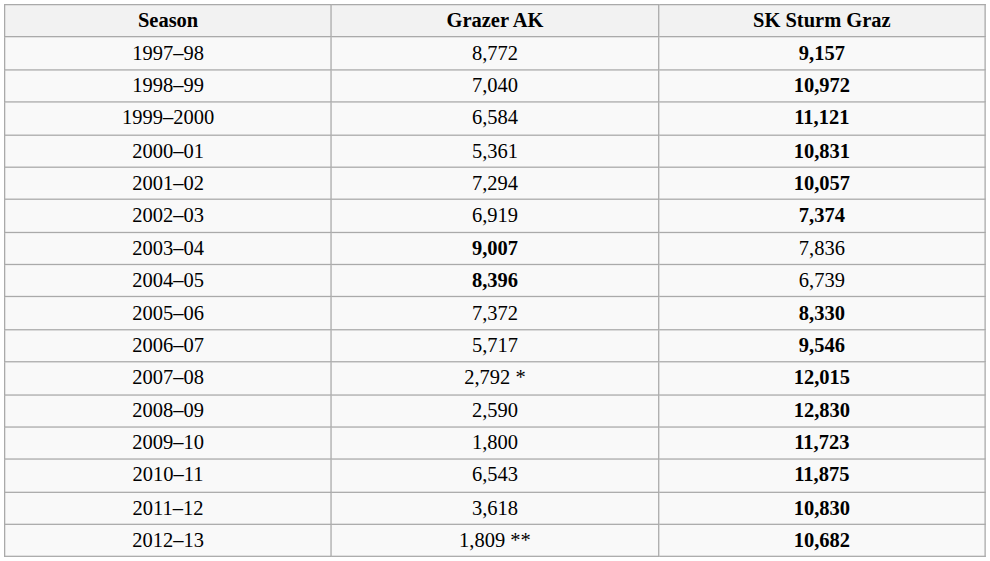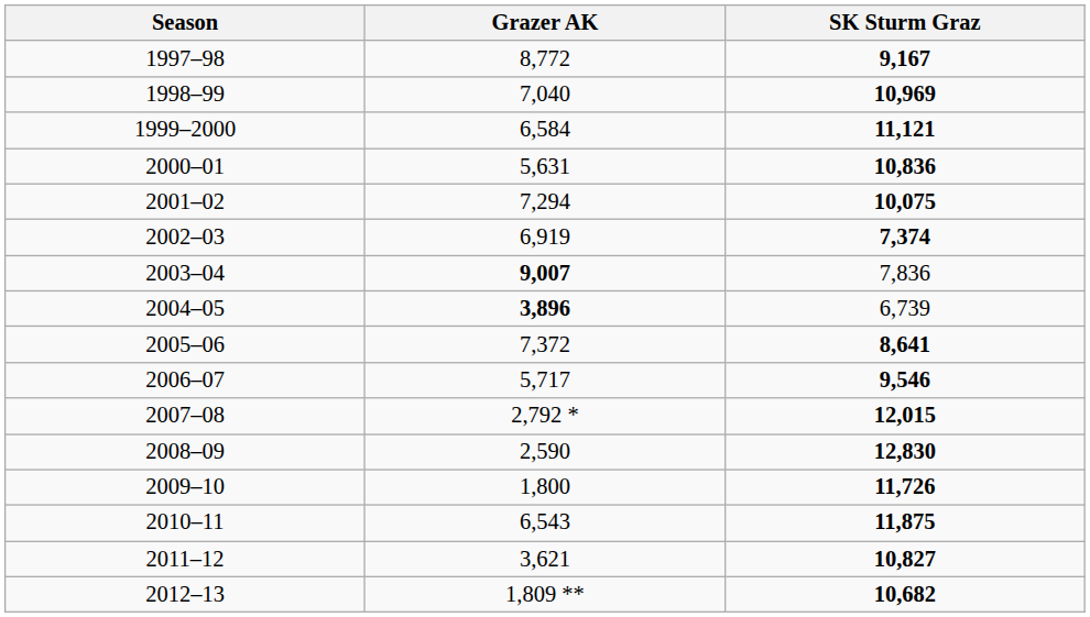 <table class="wikitable" style="text-align: center width=45%">
 <tr>
 <th style="width:15%;"><strong>Season</strong></th>
 <th style="width:15%;"><strong>Grazer AK</strong></th>
 <th style="width:15%;"><strong>SK Sturm Graz</strong></th>
 </tr>
 <tr>
 <td align=center>1997–98</td>
 <td align=center>8,772</td>
-<td align=center><strong>9,157</strong></td>
+<td align=center><strong>9,167</strong></td>
 </tr>
 <tr>
 <td align=center>1998–99</td>
 <td align=center>7,040</td>
-<td align=center><strong>10,972</strong></td>
+<td align=center><strong>10,969</strong></td>
 </tr>
 <tr>
 <td align=center>1999–2000</td>
 <td align=center>6,584</td>
 <td align=center><strong>11,121</strong></td>
 </tr>
 <tr>
 <td align=center>2000–01</td>
-<td align=center>5,361</td>
-<td align=center><strong>10,831</strong></td>
+<td align=center>5,631</td>
+<td align=center><strong>10,836</strong></td>
 </tr>
 <tr>
 <td align=center>2001–02</td>
 <td align=center>7,294</td>
-<td align=center><strong>10,057</strong></td>
+<td align=center><strong>10,075</strong></td>
 </tr>
 <tr>
 <td align=center>2002–03</td>
 <td align=center>6,919</td>
 <td align=center><strong>7,374</strong></td>
 </tr>
 <tr>
 <td align=center>2003–04</td>
 <td align=center><strong>9,007</strong></td>
 <td align=center>7,836</td>
 </tr>
 <tr>
 <td align=center>2004–05</td>
-<td align=center><strong>8,396</strong></td>
+<td align=center><strong>3,896</strong></td>
 <td align=center>6,739</td>
 </tr>
 <tr>
 <td align=center>2005–06</td>
 <td align=center>7,372</td>
-<td align=center><strong>8,330</strong></td>
+<td align=center><strong>8,641</strong></td>
 </tr>
 <tr>
 <td align=center>2006–07</td>
 <td align=center>5,717</td>
 <td align=center><strong>9,546</strong></td>
 </tr>
 <tr>
 <td align=center>2007–08</td>
 <td align=center>2,792 *</td>
 <td align=center><strong>12,015</strong></td>
 </tr>
 <tr>
 <td align=center>2008–09</td>
 <td align=center>2,590</td>
 <td align=center><strong>12,830</strong></td>
 </tr>
 <tr>
 <td align=center>2009–10</td>
 <td align=center>1,800</td>
-<td align=center><strong>11,723</strong></td>
+<td align=center><strong>11,726</strong></td>
 </tr>
 <tr>
 <td align=center>2010–11</td>
 <td align=center>6,543</td>
 <td align=center><strong>11,875</strong></td>
 </tr>
 <tr>
 <td align=center>2011–12</td>
-<td align=center>3,618</td>
-<td align=center><strong>10,830</strong></td>
+<td align=center>3,621</td>
+<td align=center><strong>10,827</strong></td>
 </tr>
 <tr>
 <td align=center>2012–13</td>
 <td align=center>1,809 **</td>
 <td align=center><strong>10,682</strong></td>
 </tr>
 </table>
